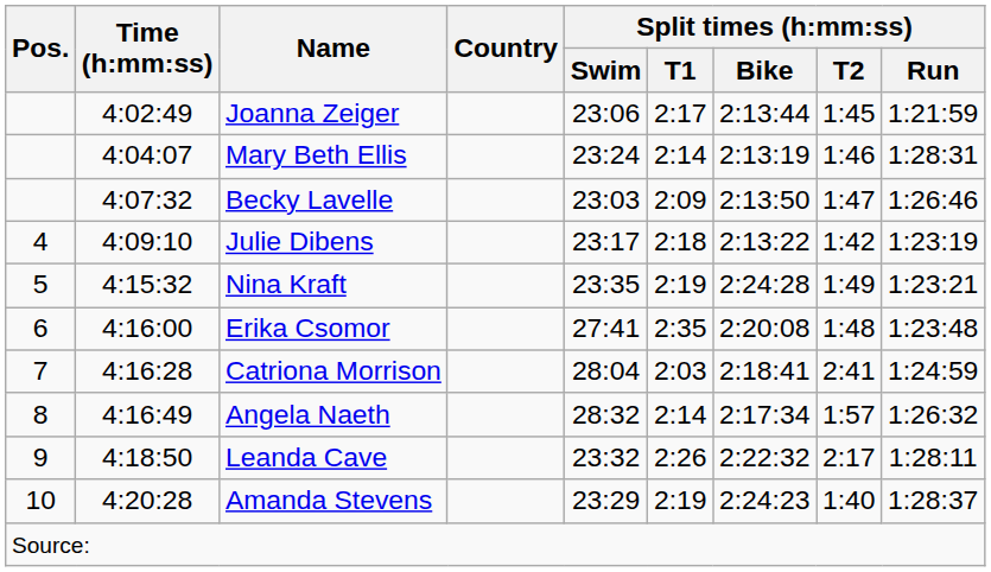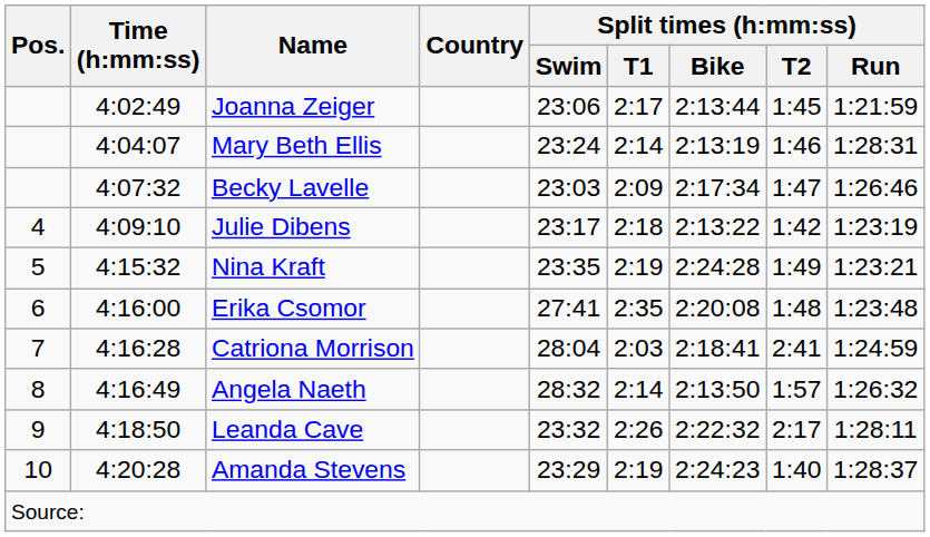 <table class="wikitable" style="text-align:center">
 <tr>
 <th rowspan="2">Pos.</th>
 <th rowspan="2">Time<br>(h:mm:ss)</th>
 <th rowspan="2">Name</th>
 <th rowspan="2">Country</th>
 <th colspan="5">Split times (h:mm:ss)</th>
 </tr>
 <tr>
 <th>Swim</th>
 <th>T1</th>
 <th>Bike</th>
 <th>T2</th>
 <th>Run</th>
 </tr>
 <tr>
 <td></td>
 <td>4:02:49</td>
 <td align="left"><a href='#'>Joanna Zeiger</a></td>
 <td align="left"></td>
 <td>23:06</td>
 <td>2:17</td>
 <td>2:13:44</td>
 <td>1:45</td>
 <td>1:21:59</td>
 </tr>
 <tr>
 <td></td>
 <td>4:04:07</td>
 <td align="left"><a href='#'>Mary Beth Ellis</a></td>
 <td align="left"></td>
 <td>23:24</td>
 <td>2:14</td>
 <td>2:13:19</td>
 <td>1:46</td>
 <td>1:28:31</td>
 </tr>
 <tr>
 <td></td>
 <td>4:07:32</td>
 <td align="left"><a href='#'>Becky Lavelle</a></td>
 <td align="left"></td>
 <td>23:03</td>
 <td>2:09</td>
-<td>2:13:50</td>
+<td>2:17:34</td>
 <td>1:47</td>
 <td>1:26:46</td>
 </tr>
 <tr>
 <td>4</td>
 <td>4:09:10</td>
 <td align="left"><a href='#'>Julie Dibens</a></td>
 <td align="left"></td>
 <td>23:17</td>
 <td>2:18</td>
 <td>2:13:22</td>
 <td>1:42</td>
 <td>1:23:19</td>
 </tr>
 <tr>
 <td>5</td>
 <td>4:15:32</td>
 <td align="left"><a href='#'>Nina Kraft</a></td>
 <td align="left"></td>
 <td>23:35</td>
 <td>2:19</td>
 <td>2:24:28</td>
 <td>1:49</td>
 <td>1:23:21</td>
 </tr>
 <tr>
 <td>6</td>
 <td>4:16:00</td>
 <td align="left"><a href='#'>Erika Csomor</a></td>
 <td align="left"></td>
 <td>27:41</td>
 <td>2:35</td>
 <td>2:20:08</td>
 <td>1:48</td>
 <td>1:23:48</td>
 </tr>
 <tr>
 <td>7</td>
 <td>4:16:28</td>
 <td align="left"><a href='#'>Catriona Morrison</a></td>
 <td align="left"></td>
 <td>28:04</td>
 <td>2:03</td>
 <td>2:18:41</td>
 <td>2:41</td>
 <td>1:24:59</td>
 </tr>
 <tr>
 <td>8</td>
 <td>4:16:49</td>
 <td align="left"><a href='#'>Angela Naeth</a></td>
 <td align="left"></td>
 <td>28:32</td>
 <td>2:14</td>
-<td>2:17:34</td>
+<td>2:13:50</td>
 <td>1:57</td>
 <td>1:26:32</td>
 </tr>
 <tr>
 <td>9</td>
 <td>4:18:50</td>
 <td align="left"><a href='#'>Leanda Cave</a></td>
 <td align="left"></td>
 <td>23:32</td>
 <td>2:26</td>
 <td>2:22:32</td>
 <td>2:17</td>
 <td>1:28:11</td>
 </tr>
 <tr>
 <td>10</td>
 <td>4:20:28</td>
 <td align="left"><a href='#'>Amanda Stevens</a></td>
 <td align="left"></td>
 <td>23:29</td>
 <td>2:19</td>
 <td>2:24:23</td>
 <td>1:40</td>
 <td>1:28:37</td>
 </tr>
 <tr>
 <td colspan="9" align="left"><small>Source:</small></td>
 </tr>
 </table>
